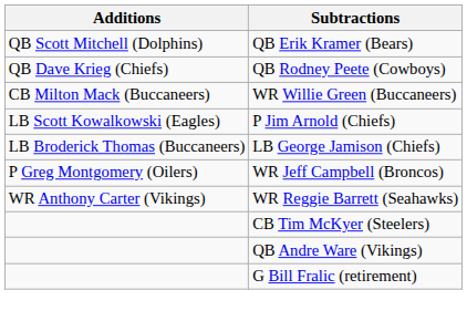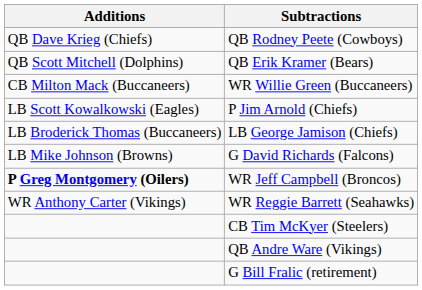 <table class="wikitable">
 <tr>
 <th>Additions</th>
 <th>Subtractions</th>
 </tr>
 <tr>
+<td>QB <a href='#'>Dave Krieg</a> (Chiefs)</td>
+<td>QB <a href='#'>Rodney Peete</a> (Cowboys)</td>
+</tr>
+<tr>
 <td>QB <a href='#'>Scott Mitchell</a> (Dolphins)</td>
 <td>QB <a href='#'>Erik Kramer</a> (Bears)</td>
-</tr>
-<tr>
-<td>QB <a href='#'>Dave Krieg</a> (Chiefs)</td>
-<td>QB <a href='#'>Rodney Peete</a> (Cowboys)</td>
 </tr>
 <tr>
 <td>CB <a href='#'>Milton Mack</a> (Buccaneers)</td>
 <td>WR <a href='#'>Willie Green</a> (Buccaneers)</td>
 </tr>
 <tr>
 <td>LB <a href='#'>Scott Kowalkowski</a> (Eagles)</td>
 <td>P <a href='#'>Jim Arnold</a> (Chiefs)</td>
 </tr>
 <tr>
 <td>LB <a href='#'>Broderick Thomas</a> (Buccaneers)</td>
 <td>LB <a href='#'>George Jamison</a> (Chiefs)</td>
 </tr>
 <tr>
-<td>P <a href='#'>Greg Montgomery</a> (Oilers)</td>
+<td>LB <a href='#'>Mike Johnson</a> (Browns)</td>
+<td>G <a href='#'>David Richards</a> (Falcons)</td>
+</tr>
+<tr>
+<td><strong>P <a href='#'>Greg Montgomery</a> (Oilers)</strong></td>
 <td>WR <a href='#'>Jeff Campbell</a> (Broncos)</td>
 </tr>
 <tr>
 <td>WR <a href='#'>Anthony Carter</a> (Vikings)</td>
 <td>WR <a href='#'>Reggie Barrett</a> (Seahawks)</td>
 </tr>
 <tr>
 <td></td>
 <td>CB <a href='#'>Tim McKyer</a> (Steelers)</td>
 </tr>
 <tr>
 <td></td>
 <td>QB <a href='#'>Andre Ware</a> (Vikings)</td>
 </tr>
 <tr>
 <td></td>
 <td>G <a href='#'>Bill Fralic</a> (retirement)</td>
 </tr>
 </table>
